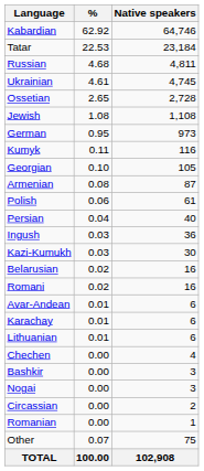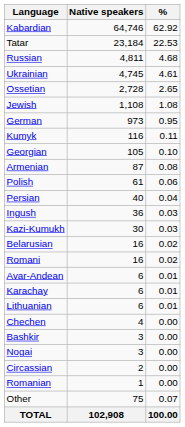 <table class="wikitable sortable">
 <tr>
 <th>Language</th>
+<th>Native speakers</th>
 <th>%</th>
-<th>Native speakers</th>
 </tr>
 <tr>
 <td><a href='#'>Kabardian</a></td>
+<td align="right">64,746</td>
 <td align="right">62.92</td>
-<td align="right">64,746</td>
 </tr>
 <tr>
 <td>Tatar</td>
+<td align="right">23,184</td>
 <td align="right">22.53</td>
-<td align="right">23,184</td>
 </tr>
 <tr>
 <td><a href='#'>Russian</a></td>
+<td align="right">4,811</td>
 <td align="right">4.68</td>
-<td align="right">4,811</td>
 </tr>
 <tr>
 <td><a href='#'>Ukrainian</a></td>
+<td align="right">4,745</td>
 <td align="right">4.61</td>
-<td align="right">4,745</td>
 </tr>
 <tr>
 <td><a href='#'>Ossetian</a></td>
+<td align="right">2,728</td>
 <td align="right">2.65</td>
-<td align="right">2,728</td>
 </tr>
 <tr>
 <td><a href='#'>Jewish</a></td>
+<td align="right">1,108</td>
 <td align="right">1.08</td>
-<td align="right">1,108</td>
 </tr>
 <tr>
 <td><a href='#'>German</a></td>
+<td align="right">973</td>
 <td align="right">0.95</td>
-<td align="right">973</td>
 </tr>
 <tr>
 <td><a href='#'>Kumyk</a></td>
+<td align="right">116</td>
 <td align="right">0.11</td>
-<td align="right">116</td>
 </tr>
 <tr>
 <td><a href='#'>Georgian</a></td>
+<td align="right">105</td>
 <td align="right">0.10</td>
-<td align="right">105</td>
 </tr>
 <tr>
 <td><a href='#'>Armenian</a></td>
+<td align="right">87</td>
 <td align="right">0.08</td>
-<td align="right">87</td>
 </tr>
 <tr>
 <td><a href='#'>Polish</a></td>
+<td align="right">61</td>
 <td align="right">0.06</td>
-<td align="right">61</td>
 </tr>
 <tr>
 <td><a href='#'>Persian</a></td>
+<td align="right">40</td>
 <td align="right">0.04</td>
-<td align="right">40</td>
 </tr>
 <tr>
 <td><a href='#'>Ingush</a></td>
+<td align="right">36</td>
 <td align="right">0.03</td>
-<td align="right">36</td>
 </tr>
 <tr>
 <td><a href='#'>Kazi-Kumukh</a></td>
+<td align="right">30</td>
 <td align="right">0.03</td>
-<td align="right">30</td>
 </tr>
 <tr>
 <td><a href='#'>Belarusian</a></td>
+<td align="right">16</td>
 <td align="right">0.02</td>
-<td align="right">16</td>
 </tr>
 <tr>
 <td><a href='#'>Romani</a></td>
+<td align="right">16</td>
 <td align="right">0.02</td>
-<td align="right">16</td>
 </tr>
 <tr>
 <td><a href='#'>Avar-Andean</a></td>
+<td align="right">6</td>
 <td align="right">0.01</td>
-<td align="right">6</td>
 </tr>
 <tr>
 <td><a href='#'>Karachay</a></td>
+<td align="right">6</td>
 <td align="right">0.01</td>
-<td align="right">6</td>
 </tr>
 <tr>
 <td><a href='#'>Lithuanian</a></td>
+<td align="right">6</td>
 <td align="right">0.01</td>
-<td align="right">6</td>
 </tr>
 <tr>
 <td><a href='#'>Chechen</a></td>
+<td align="right">4</td>
 <td align="right">0.00</td>
-<td align="right">4</td>
 </tr>
 <tr>
 <td><a href='#'>Bashkir</a></td>
+<td align="right">3</td>
 <td align="right">0.00</td>
-<td align="right">3</td>
 </tr>
 <tr>
 <td><a href='#'>Nogai</a></td>
+<td align="right">3</td>
 <td align="right">0.00</td>
-<td align="right">3</td>
 </tr>
 <tr>
 <td><a href='#'>Circassian</a></td>
+<td align="right">2</td>
 <td align="right">0.00</td>
-<td align="right">2</td>
 </tr>
 <tr>
 <td><a href='#'>Romanian</a></td>
+<td align="right">1</td>
 <td align="right">0.00</td>
-<td align="right">1</td>
 </tr>
 <tr>
 <td>Other</td>
+<td align="right">75</td>
 <td align="right">0.07</td>
-<td align="right">75</td>
 </tr>
 <tr>
 <th>TOTAL</th>
+<th>102,908</th>
 <th>100.00</th>
-<th>102,908</th>
 </tr>
 </table>
